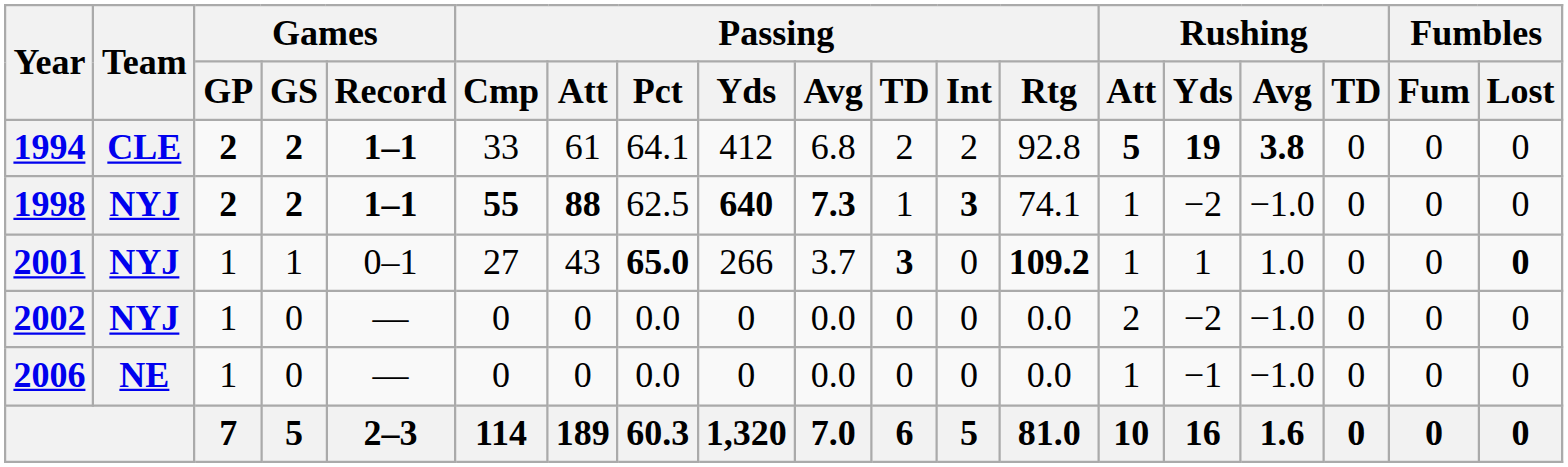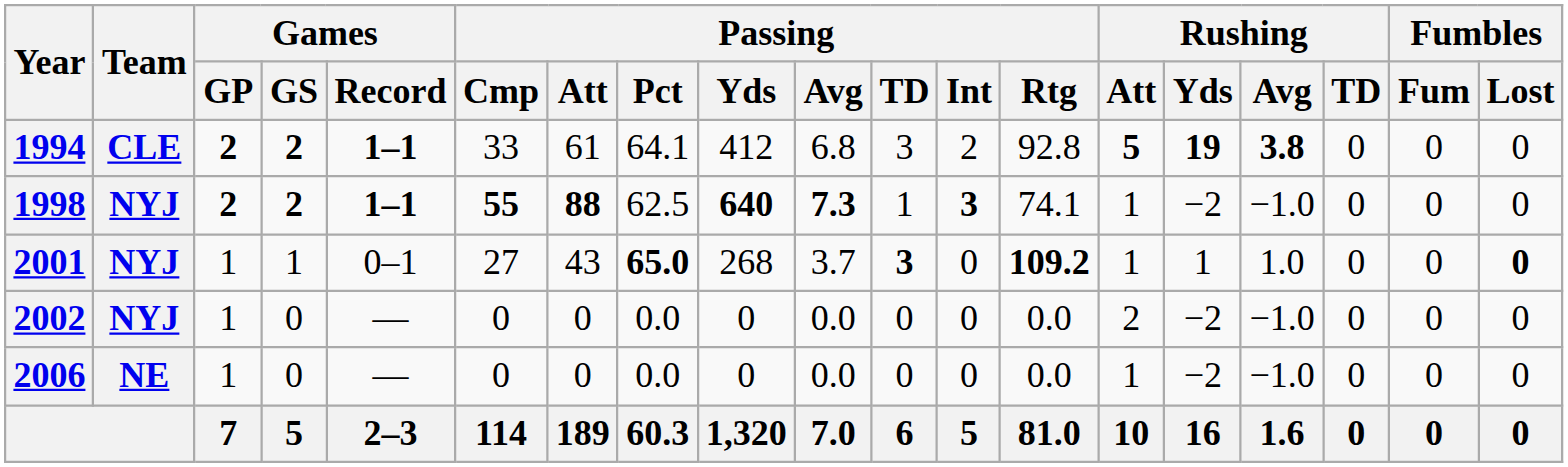 <table class="wikitable" style="text-align:center;">
 <tr>
 <th rowspan="2">Year</th>
 <th rowspan="2">Team</th>
 <th colspan="3">Games</th>
 <th colspan="8">Passing</th>
 <th colspan="4">Rushing</th>
 <th colspan="2">Fumbles</th>
 </tr>
 <tr>
 <th>GP</th>
 <th>GS</th>
 <th>Record</th>
 <th>Cmp</th>
 <th>Att</th>
 <th>Pct</th>
 <th>Yds</th>
 <th>Avg</th>
 <th>TD</th>
 <th>Int</th>
 <th>Rtg</th>
 <th>Att</th>
 <th>Yds</th>
 <th>Avg</th>
 <th>TD</th>
 <th>Fum</th>
 <th>Lost</th>
 </tr>
 <tr>
 <th><a href='#'>1994</a></th>
 <th><a href='#'>CLE</a></th>
 <td><strong>2</strong></td>
 <td><strong>2</strong></td>
 <td><strong>1–1</strong></td>
 <td>33</td>
 <td>61</td>
 <td>64.1</td>
 <td>412</td>
 <td>6.8</td>
-<td>2</td>
+<td>3</td>
 <td>2</td>
 <td>92.8</td>
 <td><strong>5</strong></td>
 <td><strong>19</strong></td>
 <td><strong>3.8</strong></td>
 <td>0</td>
 <td>0</td>
 <td>0</td>
 </tr>
 <tr>
 <th><a href='#'>1998</a></th>
 <th><a href='#'>NYJ</a></th>
 <td><strong>2</strong></td>
 <td><strong>2</strong></td>
 <td><strong>1–1</strong></td>
 <td><strong>55</strong></td>
 <td><strong>88</strong></td>
 <td>62.5</td>
 <td><strong>640</strong></td>
 <td><strong>7.3</strong></td>
 <td>1</td>
 <td><strong>3</strong></td>
 <td>74.1</td>
 <td>1</td>
 <td>−2</td>
 <td>−1.0</td>
 <td>0</td>
 <td>0</td>
 <td>0</td>
 </tr>
 <tr>
 <th><a href='#'>2001</a></th>
 <th><a href='#'>NYJ</a></th>
 <td>1</td>
 <td>1</td>
 <td>0–1</td>
 <td>27</td>
 <td>43</td>
 <td><strong>65.0</strong></td>
-<td>266</td>
+<td>268</td>
 <td>3.7</td>
 <td><strong>3</strong></td>
 <td>0</td>
 <td><strong>109.2</strong></td>
 <td>1</td>
 <td>1</td>
 <td>1.0</td>
 <td>0</td>
 <td>0</td>
 <td><strong>0</strong></td>
 </tr>
 <tr>
 <th><a href='#'>2002</a></th>
 <th><a href='#'>NYJ</a></th>
 <td>1</td>
 <td>0</td>
 <td>—</td>
 <td>0</td>
 <td>0</td>
 <td>0.0</td>
 <td>0</td>
 <td>0.0</td>
 <td>0</td>
 <td>0</td>
 <td>0.0</td>
 <td>2</td>
 <td>−2</td>
 <td>−1.0</td>
 <td>0</td>
 <td>0</td>
 <td>0</td>
 </tr>
 <tr>
 <th><a href='#'>2006</a></th>
 <th><a href='#'>NE</a></th>
 <td>1</td>
 <td>0</td>
 <td>—</td>
 <td>0</td>
 <td>0</td>
 <td>0.0</td>
 <td>0</td>
 <td>0.0</td>
 <td>0</td>
 <td>0</td>
 <td>0.0</td>
 <td>1</td>
-<td>−1</td>
+<td>−2</td>
 <td>−1.0</td>
 <td>0</td>
 <td>0</td>
 <td>0</td>
 </tr>
 <tr>
 <th colspan="2"></th>
 <th>7</th>
 <th>5</th>
 <th>2–3</th>
 <th>114</th>
 <th>189</th>
 <th>60.3</th>
 <th>1,320</th>
 <th>7.0</th>
 <th>6</th>
 <th>5</th>
 <th>81.0</th>
 <th>10</th>
 <th>16</th>
 <th>1.6</th>
 <th>0</th>
 <th>0</th>
 <th>0</th>
 </tr>
 </table>
